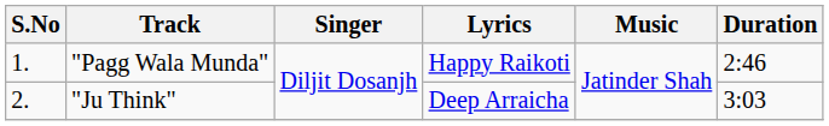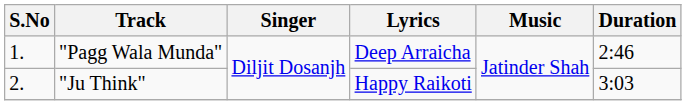 <table class="wikitable">
 <tr>
 <th>S.No</th>
 <th>Track</th>
 <th>Singer</th>
 <th>Lyrics</th>
 <th>Music</th>
 <th>Duration</th>
 </tr>
 <tr>
 <td>1.</td>
 <td>"Pagg Wala Munda"</td>
 <td rowspan="2"><a href='#'>Diljit Dosanjh</a></td>
-<td><a href='#'>Happy Raikoti</a></td>
+<td><a href='#'>Deep Arraicha</a></td>
 <td rowspan="2"><a href='#'>Jatinder Shah</a></td>
 <td>2:46</td>
 </tr>
 <tr>
 <td>2.</td>
 <td>"Ju Think"</td>
-<td><a href='#'>Deep Arraicha</a></td>
+<td><a href='#'>Happy Raikoti</a></td>
 <td>3:03</td>
 </tr>
 <tr>
 </tr>
 </table>
